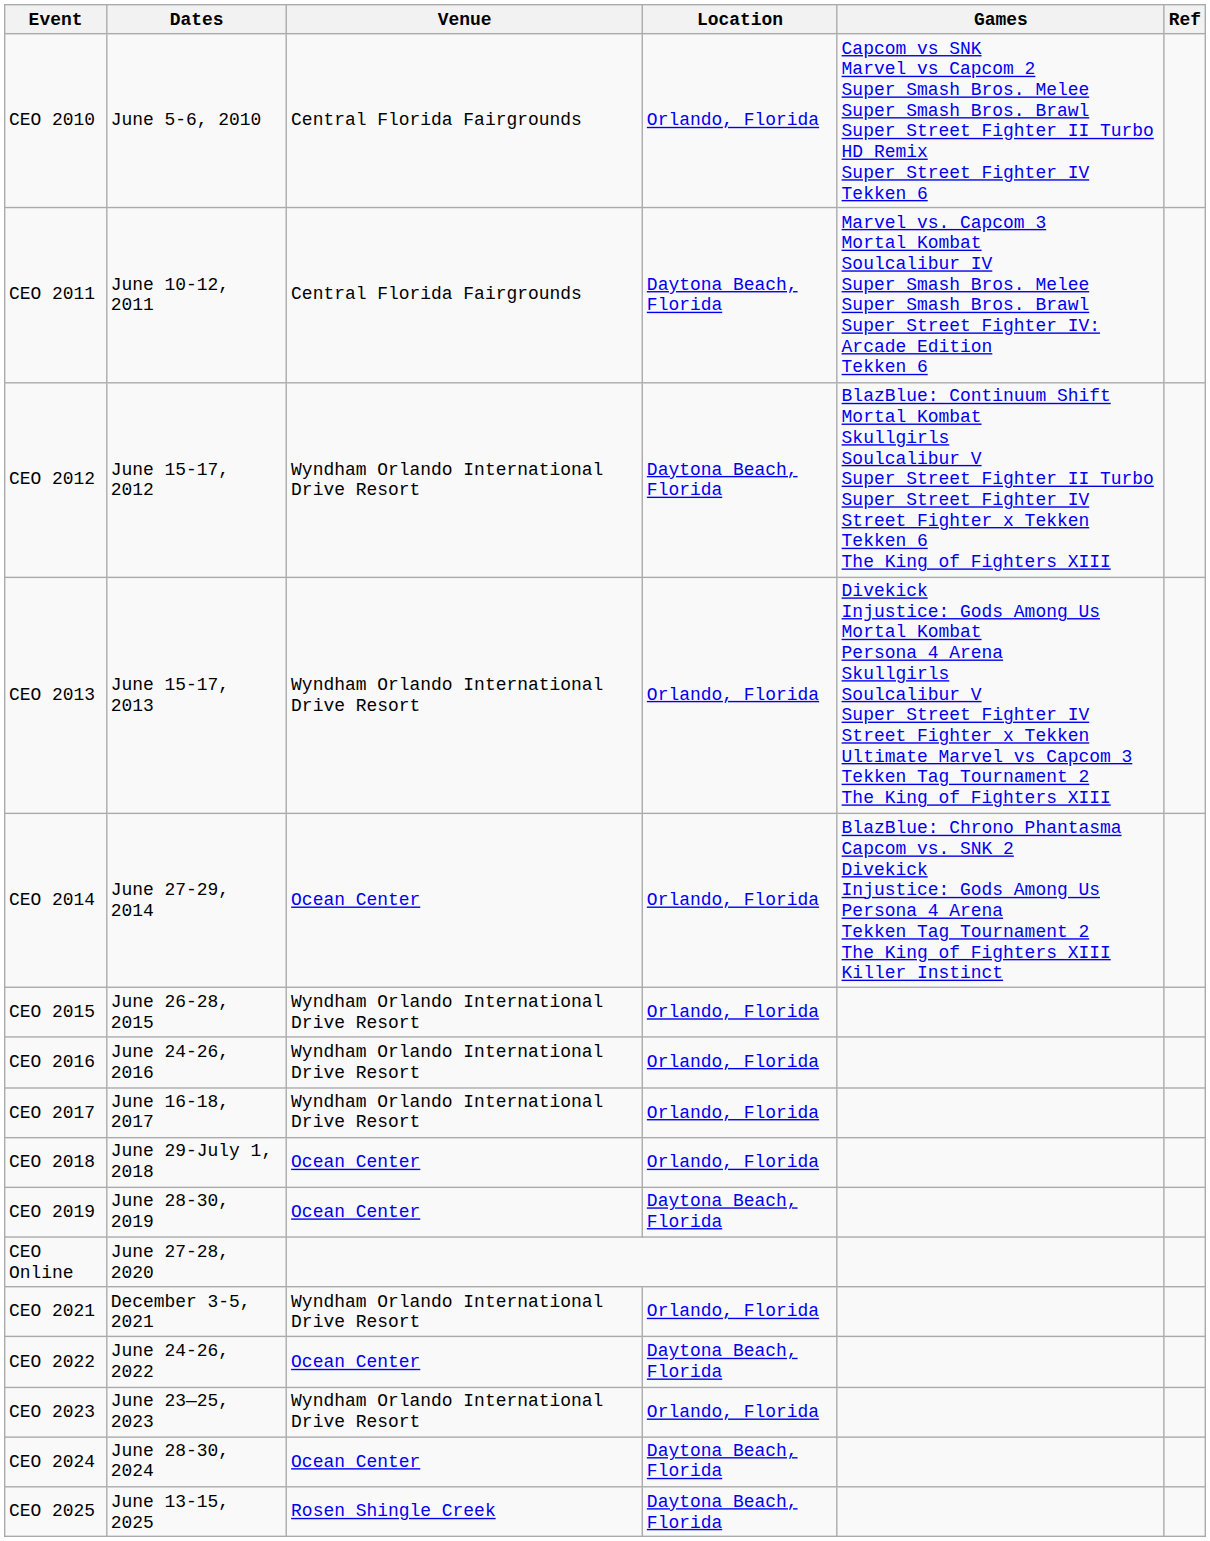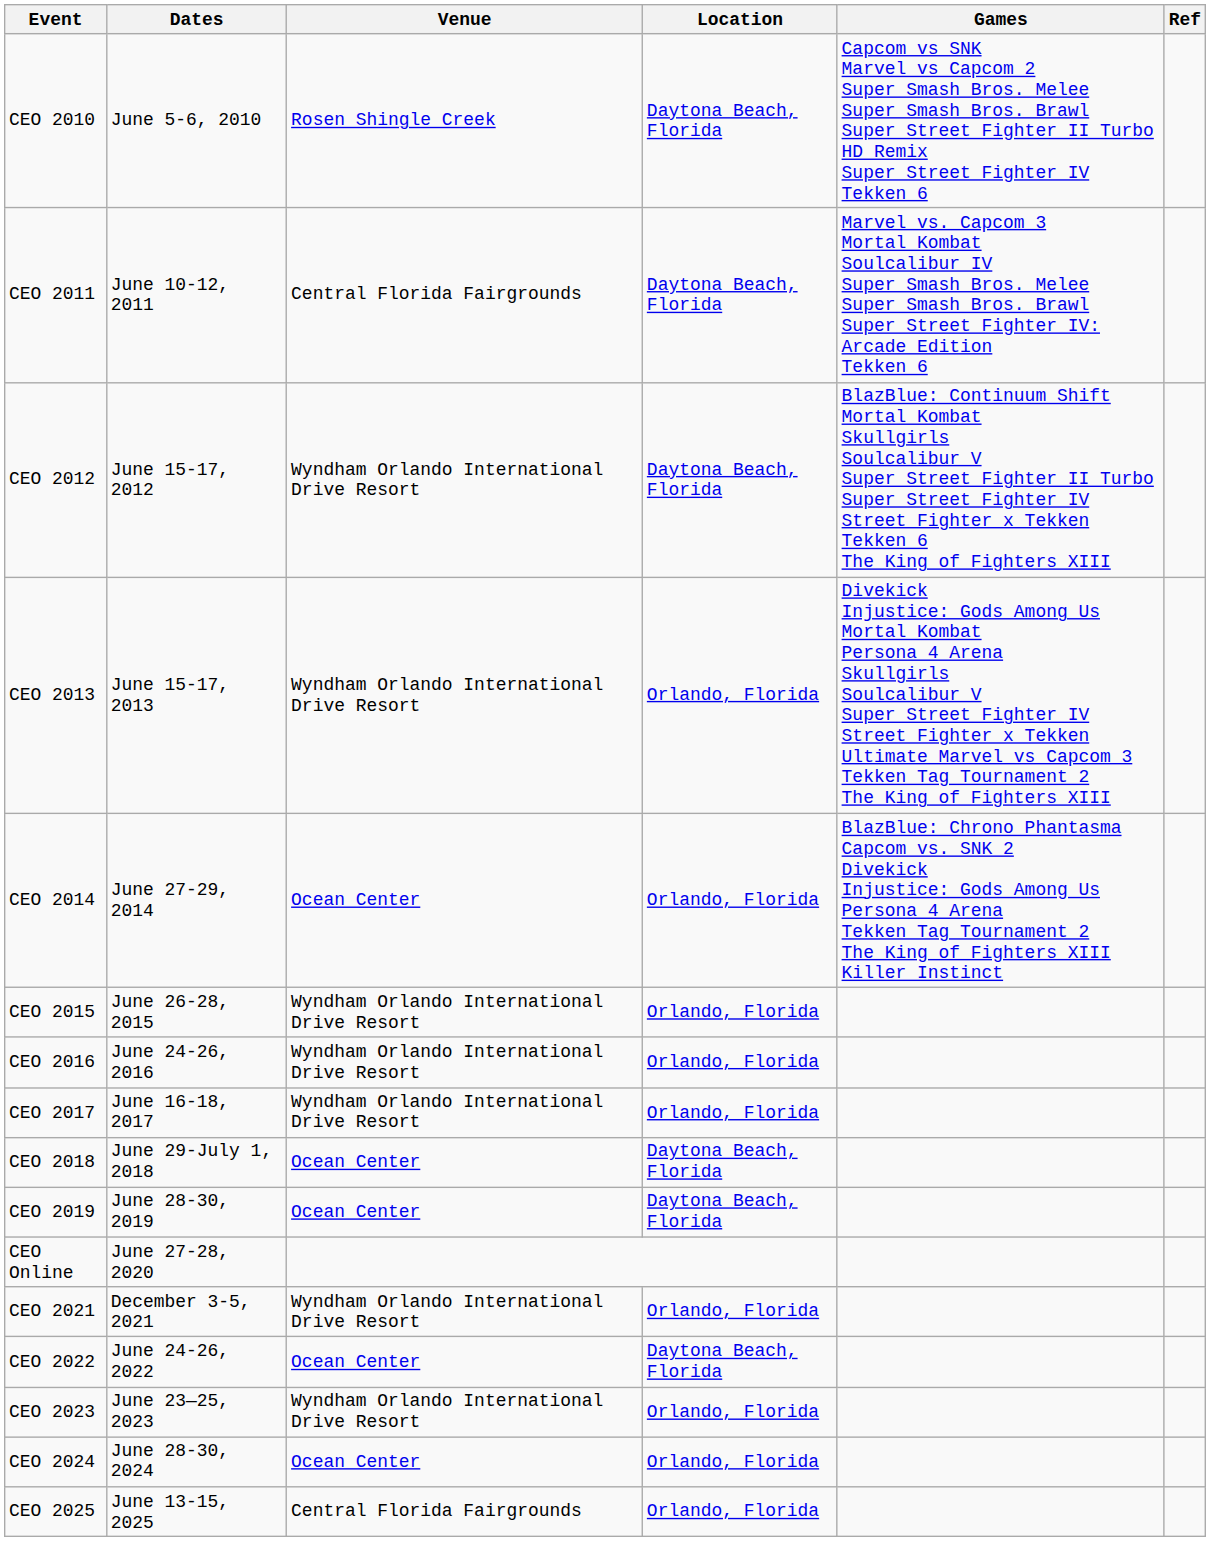 <table class="wikitable sortable">
 <tr>
 <th>Event</th>
 <th>Dates</th>
 <th>Venue</th>
 <th>Location</th>
 <th>Games</th>
 <th>Ref</th>
 </tr>
 <tr>
 <td>CEO 2010</td>
 <td>June 5-6, 2010</td>
-<td>Central Florida Fairgrounds</td>
-<td><a href='#'>Orlando, Florida</a></td>
+<td><a href='#'>Rosen Shingle Creek</a></td>
+<td><a href='#'>Daytona Beach, Florida</a></td>
 <td><a href='#'>Capcom vs SNK</a><br><a href='#'>Marvel vs Capcom 2</a><br><a href='#'>Super Smash Bros. Melee</a><br><a href='#'>Super Smash Bros. Brawl</a><br><a href='#'>Super Street Fighter II Turbo HD Remix</a><br><a href='#'>Super Street Fighter IV</a><br><a href='#'>Tekken 6</a></td>
 <td></td>
 </tr>
 <tr>
 <td>CEO 2011</td>
 <td>June 10-12, 2011</td>
 <td>Central Florida Fairgrounds</td>
 <td><a href='#'>Daytona Beach, Florida</a></td>
 <td><a href='#'>Marvel vs. Capcom 3</a><br><a href='#'>Mortal Kombat</a><br><a href='#'>Soulcalibur IV</a><br><a href='#'>Super Smash Bros. Melee</a><br><a href='#'>Super Smash Bros. Brawl</a><br><a href='#'>Super Street Fighter IV: Arcade Edition</a><br><a href='#'>Tekken 6</a></td>
 <td></td>
 </tr>
 <tr>
 <td>CEO 2012</td>
 <td>June 15-17, 2012</td>
 <td>Wyndham Orlando International Drive Resort</td>
 <td><a href='#'>Daytona Beach, Florida</a></td>
 <td><a href='#'>BlazBlue: Continuum Shift</a><br><a href='#'>Mortal Kombat</a><br><a href='#'>Skullgirls</a><br><a href='#'>Soulcalibur V</a><br><a href='#'>Super Street Fighter II Turbo</a><br><a href='#'>Super Street Fighter IV</a><br><a href='#'>Street Fighter x Tekken</a><br><a href='#'>Tekken 6</a><br><a href='#'>The King of Fighters XIII</a></td>
 <td></td>
 </tr>
 <tr>
 <td>CEO 2013</td>
 <td>June 15-17, 2013</td>
 <td>Wyndham Orlando International Drive Resort</td>
 <td><a href='#'>Orlando, Florida</a></td>
 <td><a href='#'>Divekick</a><br><a href='#'>Injustice: Gods Among Us</a><br><a href='#'>Mortal Kombat</a><br><a href='#'>Persona 4 Arena</a><br><a href='#'>Skullgirls</a><br><a href='#'>Soulcalibur V</a><br><a href='#'>Super Street Fighter IV</a><br><a href='#'>Street Fighter x Tekken</a><br><a href='#'>Ultimate Marvel vs Capcom 3</a><br><a href='#'>Tekken Tag Tournament 2</a><br><a href='#'>The King of Fighters XIII</a></td>
 <td></td>
 </tr>
 <tr>
 <td>CEO 2014</td>
 <td>June 27-29, 2014</td>
 <td><a href='#'>Ocean Center</a></td>
 <td><a href='#'>Orlando, Florida</a></td>
 <td><a href='#'>BlazBlue: Chrono Phantasma</a><br><a href='#'>Capcom vs. SNK 2</a><br><a href='#'>Divekick</a><br><a href='#'>Injustice: Gods Among Us</a><br><a href='#'>Persona 4 Arena</a><br><a href='#'>Tekken Tag Tournament 2</a><br><a href='#'>The King of Fighters XIII</a><br><a href='#'>Killer Instinct</a></td>
 <td></td>
 </tr>
 <tr>
 <td>CEO 2015</td>
 <td>June 26-28, 2015</td>
 <td>Wyndham Orlando International Drive Resort</td>
 <td><a href='#'>Orlando, Florida</a></td>
 <td></td>
 <td></td>
 </tr>
 <tr>
 <td>CEO 2016</td>
 <td>June 24-26, 2016</td>
 <td>Wyndham Orlando International Drive Resort</td>
 <td><a href='#'>Orlando, Florida</a></td>
 <td></td>
 <td></td>
 </tr>
 <tr>
 <td>CEO 2017</td>
 <td>June 16-18, 2017</td>
 <td>Wyndham Orlando International Drive Resort</td>
 <td><a href='#'>Orlando, Florida</a></td>
 <td></td>
 <td></td>
 </tr>
 <tr>
 <td>CEO 2018</td>
 <td>June 29-July 1, 2018</td>
 <td><a href='#'>Ocean Center</a></td>
-<td><a href='#'>Orlando, Florida</a></td>
+<td><a href='#'>Daytona Beach, Florida</a></td>
 <td></td>
 <td></td>
 </tr>
 <tr>
 <td>CEO 2019</td>
 <td>June 28-30, 2019</td>
 <td><a href='#'>Ocean Center</a></td>
 <td><a href='#'>Daytona Beach, Florida</a></td>
 <td></td>
 <td></td>
 </tr>
 <tr>
 <td>CEO Online</td>
 <td>June 27-28, 2020</td>
 <td colspan = "2"></td>
 <td></td>
 <td></td>
 </tr>
 <tr>
 <td>CEO 2021</td>
 <td>December 3-5, 2021</td>
 <td>Wyndham Orlando International Drive Resort</td>
 <td><a href='#'>Orlando, Florida</a></td>
 <td></td>
 <td></td>
 </tr>
 <tr>
 <td>CEO 2022</td>
 <td>June 24-26, 2022</td>
 <td><a href='#'>Ocean Center</a></td>
 <td><a href='#'>Daytona Beach, Florida</a></td>
 <td></td>
 <td></td>
 </tr>
 <tr>
 <td>CEO 2023</td>
 <td>June 23—25, 2023</td>
 <td>Wyndham Orlando International Drive Resort</td>
 <td><a href='#'>Orlando, Florida</a></td>
 <td></td>
 <td></td>
 </tr>
 <tr>
 <td>CEO 2024</td>
 <td>June 28-30, 2024</td>
 <td><a href='#'>Ocean Center</a></td>
-<td><a href='#'>Daytona Beach, Florida</a></td>
+<td><a href='#'>Orlando, Florida</a></td>
 <td></td>
 <td></td>
 </tr>
 <tr>
 <td>CEO 2025</td>
 <td>June 13-15, 2025</td>
-<td><a href='#'>Rosen Shingle Creek</a></td>
-<td><a href='#'>Daytona Beach, Florida</a></td>
+<td>Central Florida Fairgrounds</td>
+<td><a href='#'>Orlando, Florida</a></td>
 <td></td>
 <td></td>
 </tr>
 <tr>
 </tr>
 </table>
